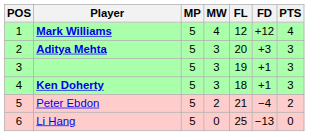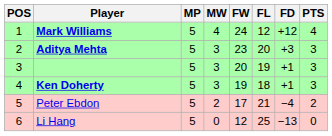 <table class="wikitable" style="text-align: center;">
 <tr>
 <th width=25>POS</th>
 <th width=200>Player</th>
 <th width=25>MP</th>
 <th width=25>MW</th>
+<th width=25>FW</th>
 <th width=25>FL</th>
 <th width=25>FD</th>
 <th width=25>PTS</th>
 </tr>
 <tr style="background:#aaffaa;">
 <td>1</td>
 <td style="text-align:left;"> <strong><a href='#'>Mark Williams</a></strong></td>
 <td>5</td>
 <td>4</td>
+<td>24</td>
 <td>12</td>
 <td>+12</td>
 <td>4</td>
 </tr>
 <tr style="background:#aaffaa;">
 <td>2</td>
 <td style="text-align:left;"> <strong><a href='#'>Aditya Mehta</a></strong></td>
 <td>5</td>
 <td>3</td>
+<td>23</td>
 <td>20</td>
 <td>+3</td>
 <td>3</td>
 </tr>
 <tr style="background:#aaffaa;">
 <td>3</td>
 <td style="text-align:left;"></td>
 <td>5</td>
 <td>3</td>
+<td>20</td>
 <td>19</td>
 <td>+1</td>
 <td>3</td>
 </tr>
 <tr style="background:#aaffaa;">
 <td>4</td>
 <td style="text-align:left;"> <strong><a href='#'>Ken Doherty</a></strong></td>
 <td>5</td>
 <td>3</td>
+<td>19</td>
 <td>18</td>
 <td>+1</td>
 <td>3</td>
 </tr>
 <tr style="background:#fcc;">
 <td>5</td>
 <td style="text-align:left;"> <a href='#'>Peter Ebdon</a></td>
 <td>5</td>
 <td>2</td>
+<td>17</td>
 <td>21</td>
 <td>−4</td>
 <td>2</td>
 </tr>
 <tr style="background:#fcc;">
 <td>6</td>
 <td style="text-align:left;"> <a href='#'>Li Hang</a></td>
 <td>5</td>
 <td>0</td>
+<td>12</td>
 <td>25</td>
 <td>−13</td>
 <td>0</td>
 </tr>
 </table>
